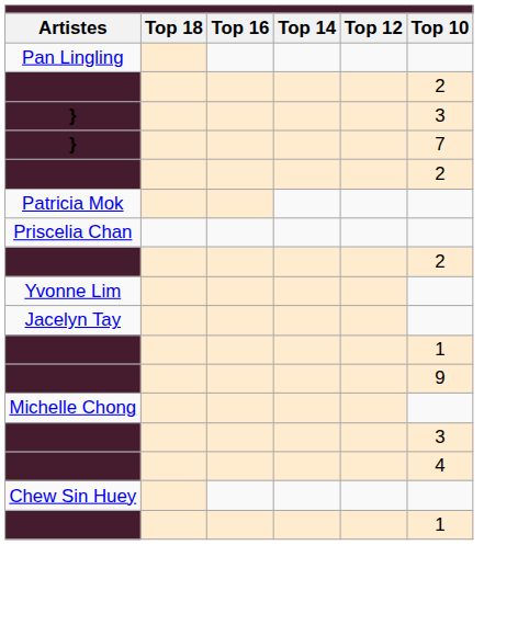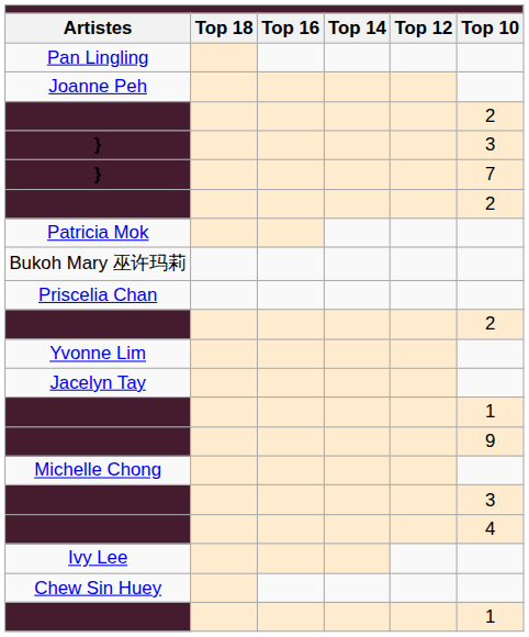 <table class="wikitable">
 <tr bgcolor="#bebebe">
 <td colspan="6" data-sort-value="ω" style="background-color:#451c2e; font-weight:bold; text-align:center;"></td>
 </tr>
 <tr>
 <th align="center">Artistes</th>
 <th align="center">Top 18</th>
 <th align="center">Top 16</th>
 <th align="center">Top 14</th>
 <th align="center">Top 12</th>
 <th align="center">Top 10</th>
 </tr>
 <tr>
 <td align="center"><a href='#'>Pan Lingling</a></td>
 <td style="background:#FFEBCD"></td>
 <td></td>
 <td></td>
 <td></td>
+<td></td>
+</tr>
+<tr>
+<td align="center"><a href='#'>Joanne Peh</a></td>
+<td style="background:#FFEBCD"></td>
+<td style="background:#FFEBCD"></td>
+<td style="background:#FFEBCD"></td>
+<td style="background:#FFEBCD"></td>
 <td></td>
 </tr>
 <tr>
 <td bgcolor="#451c2e" align="center"><strong></strong></td>
 <td style="background:#FFEBCD"></td>
 <td style="background:#FFEBCD"></td>
 <td style="background:#FFEBCD"></td>
 <td style="background:#FFEBCD"></td>
 <td style="background:#FFEBCD; text-align:center;">2</td>
 </tr>
 <tr>
 <td bgcolor="#451c2e" align="center"><strong>} </strong></td>
 <td style="background:#FFEBCD"></td>
 <td style="background:#FFEBCD"></td>
 <td style="background:#FFEBCD"></td>
 <td style="background:#FFEBCD"></td>
 <td style="background:#FFEBCD; text-align:center;">3</td>
 </tr>
 <tr>
 <td bgcolor="#451c2e" align="center"><strong>} </strong></td>
 <td style="background:#FFEBCD"></td>
 <td style="background:#FFEBCD"></td>
 <td style="background:#FFEBCD"></td>
 <td style="background:#FFEBCD"></td>
 <td style="background:#FFEBCD; text-align:center;">7</td>
 </tr>
 <tr>
 <td bgcolor="#451c2e" align="center"><strong></strong></td>
 <td style="background:#FFEBCD"></td>
 <td style="background:#FFEBCD"></td>
 <td style="background:#FFEBCD"></td>
 <td style="background:#FFEBCD"></td>
 <td style="background:#FFEBCD; text-align:center;">2</td>
 </tr>
 <tr>
 <td align="center"><a href='#'>Patricia Mok</a></td>
 <td style="background:#FFEBCD"></td>
 <td style="background:#FFEBCD"></td>
+<td></td>
+<td></td>
+<td></td>
+</tr>
+<tr>
+<td align="center">Bukoh Mary 巫许玛莉</td>
+<td></td>
+<td></td>
 <td></td>
 <td></td>
 <td></td>
 </tr>
 <tr>
 <td align="center"><a href='#'>Priscelia Chan</a></td>
 <td></td>
 <td></td>
 <td></td>
 <td></td>
 <td></td>
 </tr>
 <tr>
 <td bgcolor="#451c2e" align="center"><strong></strong></td>
 <td style="background:#FFEBCD"></td>
 <td style="background:#FFEBCD"></td>
 <td style="background:#FFEBCD"></td>
 <td style="background:#FFEBCD"></td>
 <td style="background:#FFEBCD; text-align:center;">2</td>
 </tr>
 <tr>
 <td align="center"><a href='#'>Yvonne Lim</a></td>
 <td style="background:#FFEBCD"></td>
 <td style="background:#FFEBCD"></td>
 <td style="background:#FFEBCD"></td>
 <td style="background:#FFEBCD"></td>
 <td></td>
 </tr>
 <tr>
 <td align="center"><a href='#'>Jacelyn Tay</a></td>
 <td style="background:#FFEBCD"></td>
 <td style="background:#FFEBCD"></td>
 <td style="background:#FFEBCD"></td>
 <td style="background:#FFEBCD"></td>
 <td></td>
 </tr>
 <tr>
 <td bgcolor="#451c2e" align="center"><strong></strong></td>
 <td style="background:#FFEBCD"></td>
 <td style="background:#FFEBCD"></td>
 <td style="background:#FFEBCD"></td>
 <td style="background:#FFEBCD"></td>
 <td style="background:#FFEBCD; text-align:center;">1</td>
 </tr>
 <tr>
 <td bgcolor="#451c2e" align="center"><strong></strong></td>
 <td style="background:#FFEBCD"></td>
 <td style="background:#FFEBCD"></td>
 <td style="background:#FFEBCD"></td>
 <td style="background:#FFEBCD"></td>
 <td style="background:#FFEBCD; text-align:center;">9</td>
 </tr>
 <tr>
 <td align="center"><a href='#'>Michelle Chong</a></td>
 <td style="background:#FFEBCD"></td>
 <td style="background:#FFEBCD"></td>
 <td style="background:#FFEBCD"></td>
 <td style="background:#FFEBCD"></td>
 <td></td>
 </tr>
 <tr>
 <td bgcolor="#451c2e" align="center"><strong></strong></td>
 <td style="background:#FFEBCD"></td>
 <td style="background:#FFEBCD"></td>
 <td style="background:#FFEBCD"></td>
 <td style="background:#FFEBCD"></td>
 <td style="background:#FFEBCD; text-align:center;">3</td>
 </tr>
 <tr>
 <td bgcolor="#451c2e" align="center"><strong></strong></td>
 <td style="background:#FFEBCD"></td>
 <td style="background:#FFEBCD"></td>
 <td style="background:#FFEBCD"></td>
 <td style="background:#FFEBCD"></td>
 <td style="background:#FFEBCD; text-align:center;">4</td>
 </tr>
 <tr>
+<td align="center"><a href='#'>Ivy Lee</a></td>
+<td style="background:#FFEBCD"></td>
+<td style="background:#FFEBCD"></td>
+<td style="background:#FFEBCD"></td>
+<td></td>
+<td></td>
+</tr>
+<tr>
 <td align="center"><a href='#'>Chew Sin Huey</a></td>
 <td style="background:#FFEBCD"></td>
 <td></td>
 <td></td>
 <td></td>
 </tr>
 <tr>
 <td bgcolor="#451c2e" align="center"><strong></strong></td>
 <td style="background:#FFEBCD"></td>
 <td style="background:#FFEBCD"></td>
 <td style="background:#FFEBCD"></td>
 <td style="background:#FFEBCD"></td>
 <td style="background:#FFEBCD; text-align:center;">1</td>
 </tr>
 </table>
